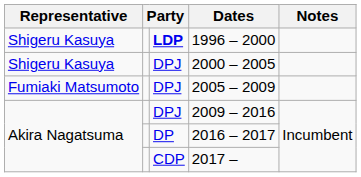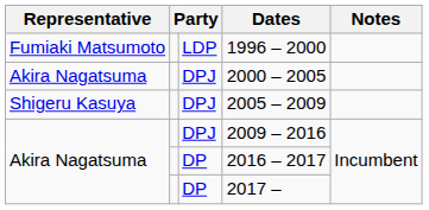 <table class="wikitable mw-collapsible">
 <tr valign=bottom>
 <th>Representative</th>
 <th colspan="2">Party</th>
 <th>Dates</th>
 <th>Notes</th>
 </tr>
 <tr>
-<td><a href='#'>Shigeru Kasuya</a></td>
+<td><a href='#'>Fumiaki Matsumoto</a></td>
 <td bgcolor=></td>
-<td><strong><a href='#'>LDP</a></strong></td>
+<td><a href='#'>LDP</a></td>
 <td>1996 – 2000</td>
 <td></td>
 </tr>
 <tr>
-<td><a href='#'>Shigeru Kasuya</a></td>
+<td><a href='#'>Akira Nagatsuma</a></td>
 <td bgcolor=></td>
 <td><a href='#'>DPJ</a></td>
 <td>2000 – 2005</td>
 <td></td>
 </tr>
 <tr>
-<td><a href='#'>Fumiaki Matsumoto</a></td>
+<td><a href='#'>Shigeru Kasuya</a></td>
 <td bgcolor=></td>
 <td><a href='#'>DPJ</a></td>
 <td>2005 – 2009</td>
 <td></td>
 </tr>
 <tr>
 <td rowspan="3">Akira Nagatsuma</td>
 <td bgcolor=></td>
 <td><a href='#'>DPJ</a></td>
 <td>2009 – 2016</td>
 <td rowspan=3>Incumbent</td>
 </tr>
 <tr>
 <td bgcolor=></td>
 <td><a href='#'>DP</a></td>
 <td>2016 – 2017</td>
 </tr>
 <tr>
 <td bgcolor=></td>
-<td><a href='#'>CDP</a></td>
+<td><a href='#'>DP</a></td>
 <td>2017 –</td>
 </tr>
 </table>
